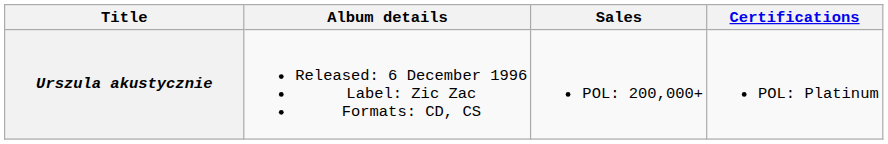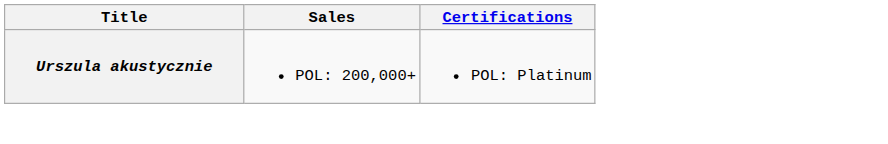 <table class="wikitable plainrowheaders" style="text-align:center;">
 <tr>
 <th scope="col" style="width:15em;">Title</th>
-<th scope="col">Album details</th>
 <th scope="col">Sales</th>
 <th scope="col"><a href='#'>Certifications</a></th>
 </tr>
 <tr>
 <th scope="row"><em>Urszula akustycznie</em></th>
-<td><br><ul><li>Released: 6 December 1996</li><li>Label: Zic Zac</li><li>Formats: CD, CS</li></ul></td>
 <td><br><ul><li>POL: 200,000+</li></ul></td>
 <td><br><ul><li>POL: Platinum</li></ul></td>
 </tr>
 </table>
